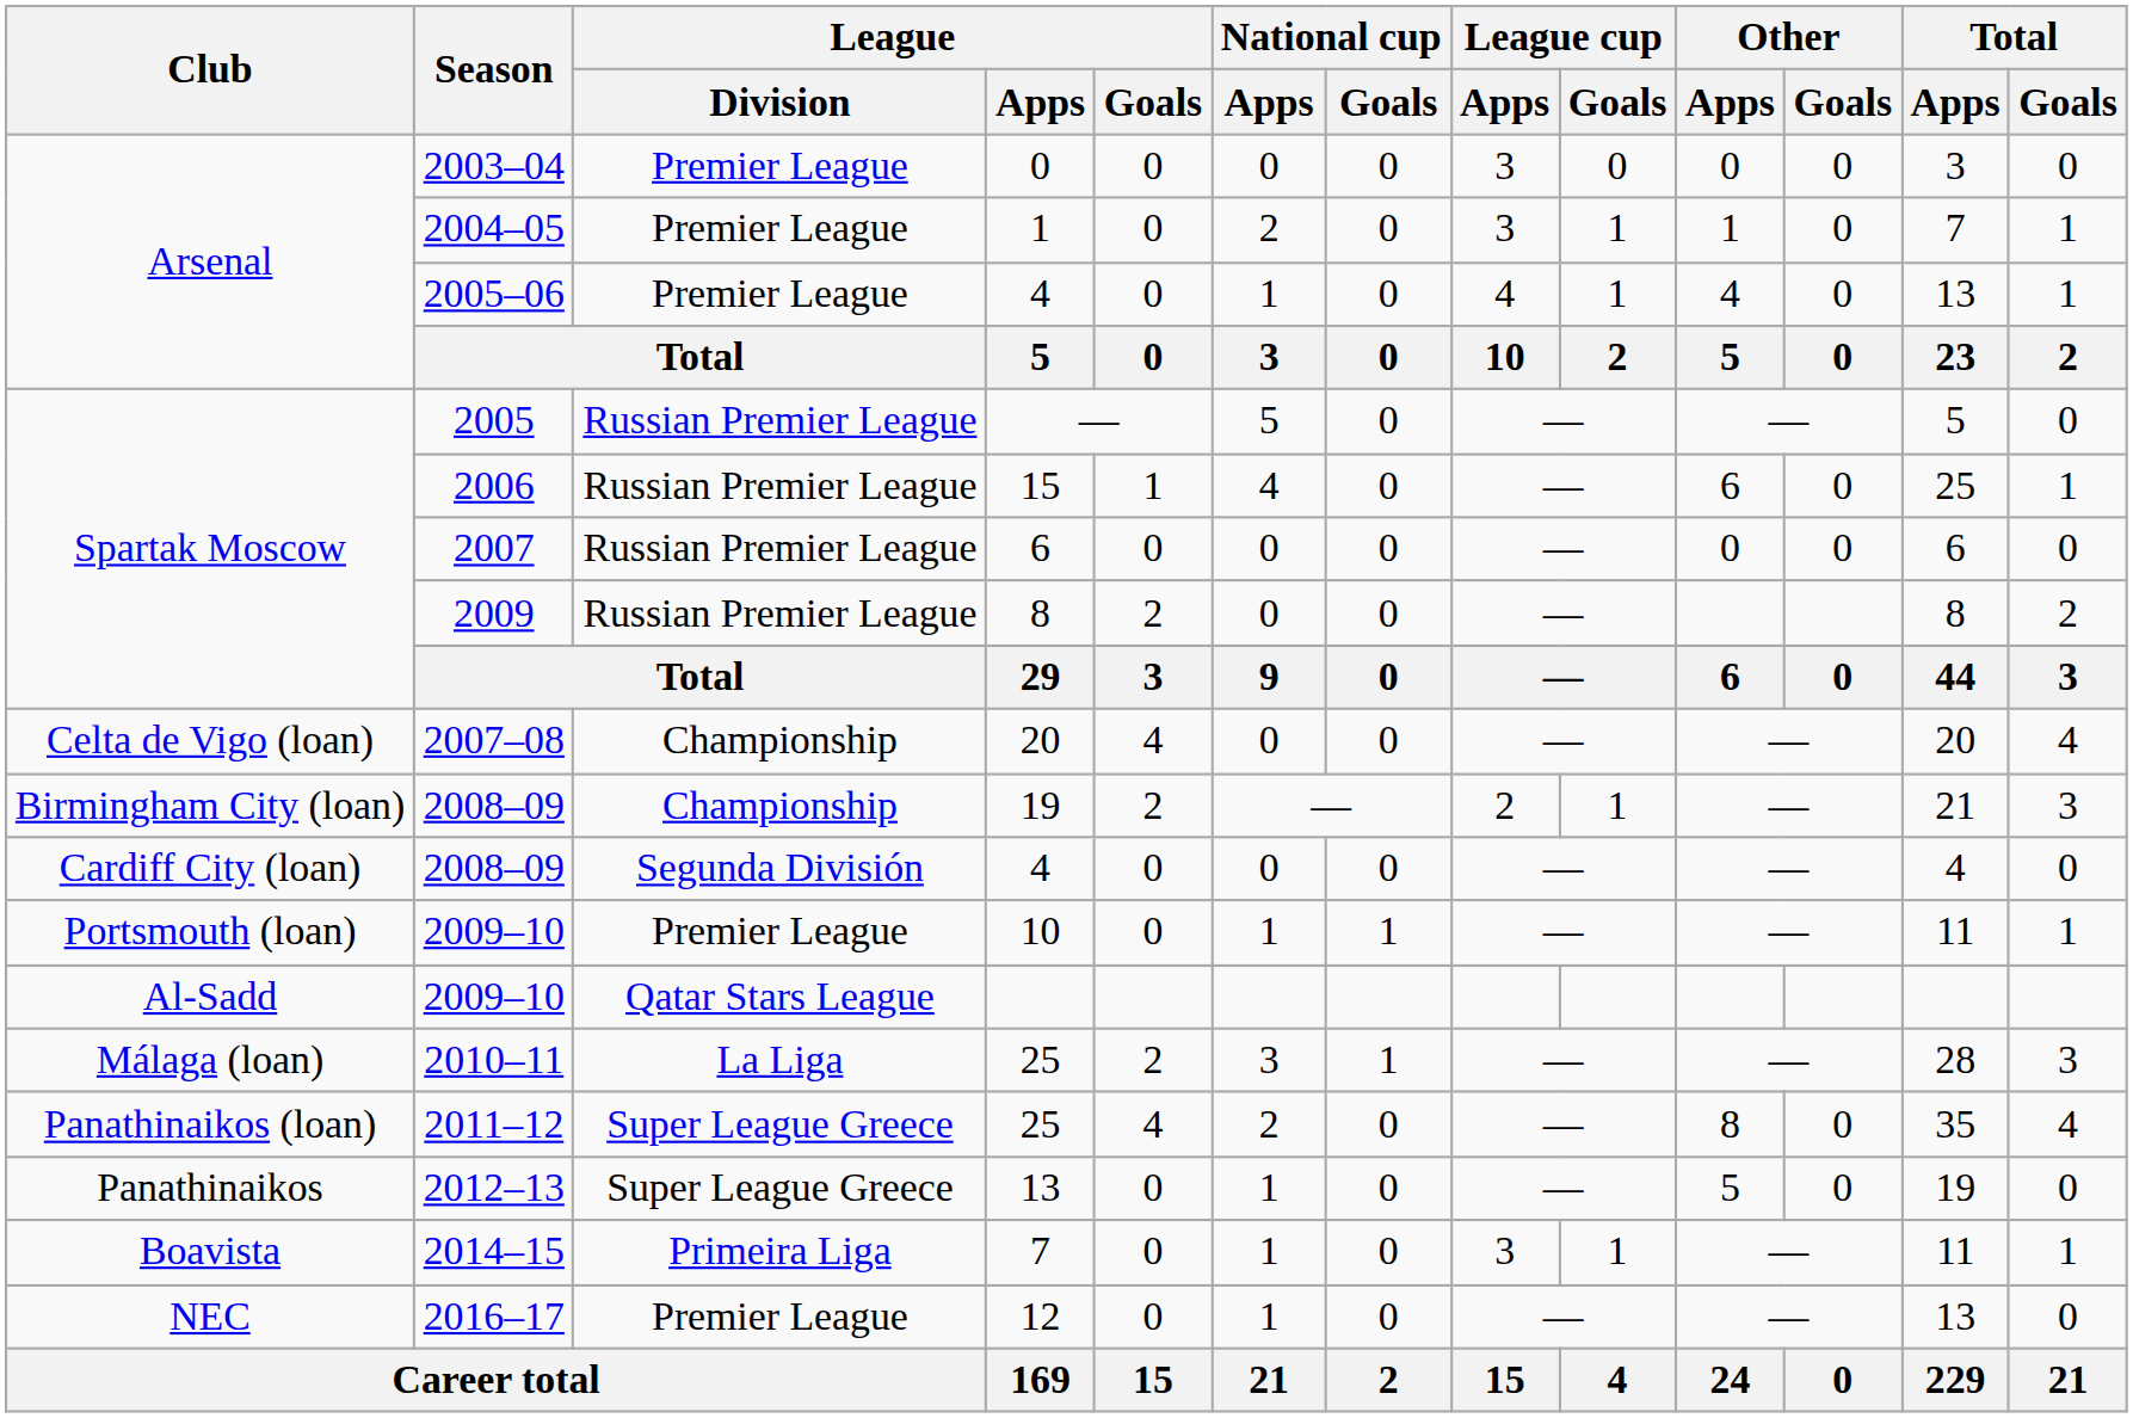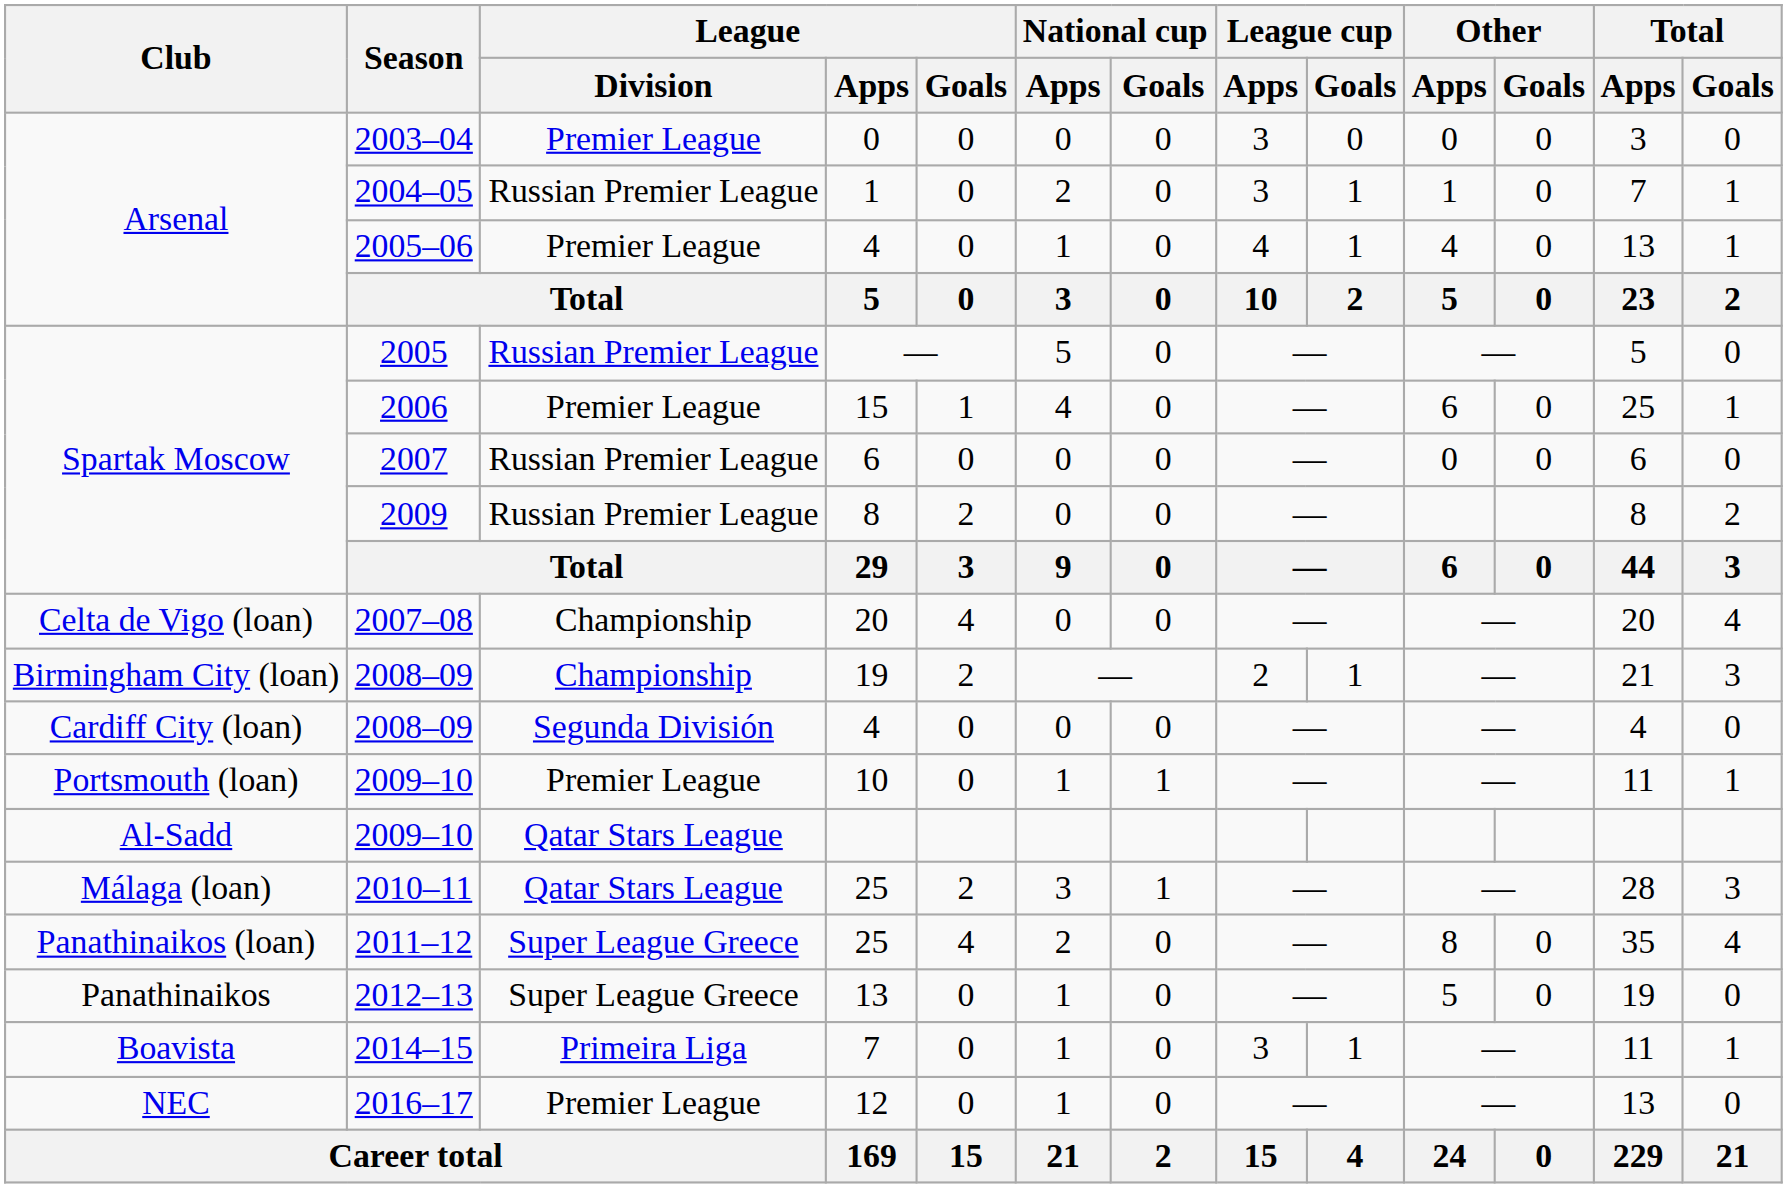 <table class="wikitable" style="text-align:center">
 <tr>
 <th rowspan="2">Club</th>
 <th rowspan="2">Season</th>
 <th colspan="3">League</th>
 <th colspan="2">National cup</th>
 <th colspan="2">League cup</th>
 <th colspan="2">Other</th>
 <th colspan="2">Total</th>
 </tr>
 <tr>
 <th>Division</th>
 <th>Apps</th>
 <th>Goals</th>
 <th>Apps</th>
 <th>Goals</th>
 <th>Apps</th>
 <th>Goals</th>
 <th>Apps</th>
 <th>Goals</th>
 <th>Apps</th>
 <th>Goals</th>
 </tr>
 <tr>
 <td rowspan="4"><a href='#'>Arsenal</a></td>
 <td><a href='#'>2003–04</a></td>
 <td><a href='#'>Premier League</a></td>
 <td>0</td>
 <td>0</td>
 <td>0</td>
 <td>0</td>
 <td>3</td>
 <td>0</td>
 <td>0</td>
 <td>0</td>
 <td>3</td>
 <td>0</td>
 </tr>
 <tr>
 <td><a href='#'>2004–05</a></td>
-<td>Premier League</td>
+<td>Russian Premier League</td>
 <td>1</td>
 <td>0</td>
 <td>2</td>
 <td>0</td>
 <td>3</td>
 <td>1</td>
 <td>1</td>
 <td>0</td>
 <td>7</td>
 <td>1</td>
 </tr>
 <tr>
 <td><a href='#'>2005–06</a></td>
 <td>Premier League</td>
 <td>4</td>
 <td>0</td>
 <td>1</td>
 <td>0</td>
 <td>4</td>
 <td>1</td>
 <td>4</td>
 <td>0</td>
 <td>13</td>
 <td>1</td>
 </tr>
 <tr>
 <th colspan="2">Total</th>
 <th>5</th>
 <th>0</th>
 <th>3</th>
 <th>0</th>
 <th>10</th>
 <th>2</th>
 <th>5</th>
 <th>0</th>
 <th>23</th>
 <th>2</th>
 </tr>
 <tr>
 <td rowspan="5"><a href='#'>Spartak Moscow</a></td>
 <td><a href='#'>2005</a></td>
 <td><a href='#'>Russian Premier League</a></td>
 <td colspan="2">—</td>
 <td>5</td>
 <td>0</td>
 <td colspan="2">—</td>
 <td colspan="2">—</td>
 <td>5</td>
 <td>0</td>
 </tr>
 <tr>
 <td><a href='#'>2006</a></td>
-<td>Russian Premier League</td>
+<td>Premier League</td>
 <td>15</td>
 <td>1</td>
 <td>4</td>
 <td>0</td>
 <td colspan="2">—</td>
 <td>6</td>
 <td>0</td>
 <td>25</td>
 <td>1</td>
 </tr>
 <tr>
 <td><a href='#'>2007</a></td>
 <td>Russian Premier League</td>
 <td>6</td>
 <td>0</td>
 <td>0</td>
 <td>0</td>
 <td colspan="2">—</td>
 <td>0</td>
 <td>0</td>
 <td>6</td>
 <td>0</td>
 </tr>
 <tr>
 <td><a href='#'>2009</a></td>
 <td>Russian Premier League</td>
 <td>8</td>
 <td>2</td>
 <td>0</td>
 <td>0</td>
 <td colspan="2">—</td>
 <td></td>
 <td></td>
 <td>8</td>
 <td>2</td>
 </tr>
 <tr>
 <th colspan="2">Total</th>
 <th>29</th>
 <th>3</th>
 <th>9</th>
 <th>0</th>
 <th colspan="2">—</th>
 <th>6</th>
 <th>0</th>
 <th>44</th>
 <th>3</th>
 </tr>
 <tr>
 <td><a href='#'>Celta de Vigo</a> (loan)</td>
 <td><a href='#'>2007–08</a></td>
 <td>Championship</td>
 <td>20</td>
 <td>4</td>
 <td>0</td>
 <td>0</td>
 <td colspan="2">—</td>
 <td colspan="2">—</td>
 <td>20</td>
 <td>4</td>
 </tr>
 <tr>
 <td><a href='#'>Birmingham City</a> (loan)</td>
 <td><a href='#'>2008–09</a></td>
 <td><a href='#'>Championship</a></td>
 <td>19</td>
 <td>2</td>
 <td colspan="2">—</td>
 <td>2</td>
 <td>1</td>
 <td colspan="2">—</td>
 <td>21</td>
 <td>3</td>
 </tr>
 <tr>
 <td><a href='#'>Cardiff City</a> (loan)</td>
 <td><a href='#'>2008–09</a></td>
 <td><a href='#'>Segunda División</a></td>
 <td>4</td>
 <td>0</td>
 <td>0</td>
 <td>0</td>
 <td colspan="2">—</td>
 <td colspan="2">—</td>
 <td>4</td>
 <td>0</td>
 </tr>
 <tr>
 <td><a href='#'>Portsmouth</a> (loan)</td>
 <td><a href='#'>2009–10</a></td>
 <td>Premier League</td>
 <td>10</td>
 <td>0</td>
 <td>1</td>
 <td>1</td>
 <td colspan="2">—</td>
 <td colspan="2">—</td>
 <td>11</td>
 <td>1</td>
 </tr>
 <tr>
 <td><a href='#'>Al-Sadd</a></td>
 <td><a href='#'>2009–10</a></td>
 <td><a href='#'>Qatar Stars League</a></td>
 <td></td>
 <td></td>
 <td></td>
 <td></td>
 <td></td>
 <td></td>
 <td></td>
 <td></td>
 <td></td>
 <td></td>
 </tr>
 <tr>
 <td><a href='#'>Málaga</a> (loan)</td>
 <td><a href='#'>2010–11</a></td>
-<td><a href='#'>La Liga</a></td>
+<td><a href='#'>Qatar Stars League</a></td>
 <td>25</td>
 <td>2</td>
 <td>3</td>
 <td>1</td>
 <td colspan="2">—</td>
 <td colspan="2">—</td>
 <td>28</td>
 <td>3</td>
 </tr>
 <tr>
 <td><a href='#'>Panathinaikos</a> (loan)</td>
 <td><a href='#'>2011–12</a></td>
 <td><a href='#'>Super League Greece</a></td>
 <td>25</td>
 <td>4</td>
 <td>2</td>
 <td>0</td>
 <td colspan="2">—</td>
 <td>8</td>
 <td>0</td>
 <td>35</td>
 <td>4</td>
 </tr>
 <tr>
 <td>Panathinaikos</td>
 <td><a href='#'>2012–13</a></td>
 <td>Super League Greece</td>
 <td>13</td>
 <td>0</td>
 <td>1</td>
 <td>0</td>
 <td colspan="2">—</td>
 <td>5</td>
 <td>0</td>
 <td>19</td>
 <td>0</td>
 </tr>
 <tr>
 <td><a href='#'>Boavista</a></td>
 <td><a href='#'>2014–15</a></td>
 <td><a href='#'>Primeira Liga</a></td>
 <td>7</td>
 <td>0</td>
 <td>1</td>
 <td>0</td>
 <td>3</td>
 <td>1</td>
 <td colspan="2">—</td>
 <td>11</td>
 <td>1</td>
 </tr>
 <tr>
 <td><a href='#'>NEC</a></td>
 <td><a href='#'>2016–17</a></td>
 <td>Premier League</td>
 <td>12</td>
 <td>0</td>
 <td>1</td>
 <td>0</td>
 <td colspan="2">—</td>
 <td colspan="2">—</td>
 <td>13</td>
 <td>0</td>
 </tr>
 <tr>
 <th colspan="3">Career total</th>
 <th>169</th>
 <th>15</th>
 <th>21</th>
 <th>2</th>
 <th>15</th>
 <th>4</th>
 <th>24</th>
 <th>0</th>
 <th>229</th>
 <th>21</th>
 </tr>
 </table>
